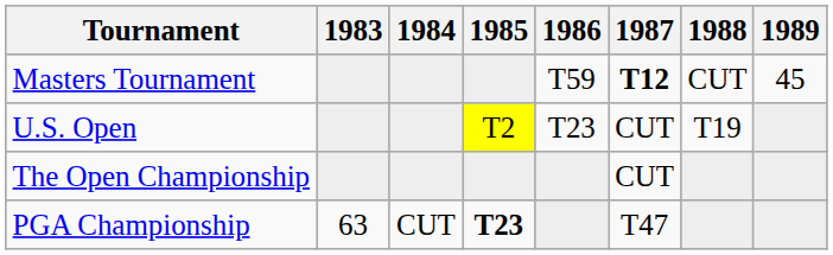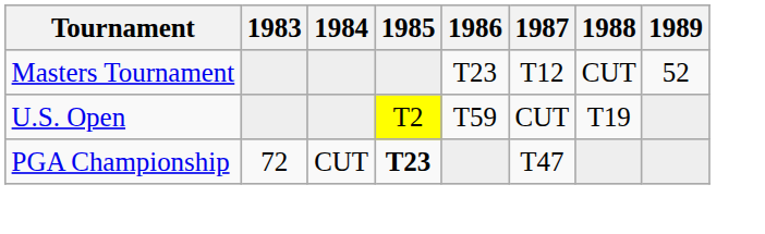 <table class="wikitable" style="font-size:95%;text-align:center;">
 <tr>
 <th>Tournament</th>
 <th>1983</th>
 <th>1984</th>
 <th>1985</th>
 <th>1986</th>
 <th>1987</th>
 <th>1988</th>
 <th>1989</th>
 </tr>
 <tr>
 <td align=left><a href='#'>Masters Tournament</a></td>
 <td style="background:#eeeeee;"></td>
 <td style="background:#eeeeee;"></td>
 <td style="background:#eeeeee;"></td>
-<td>T59</td>
-<td><strong>T12</strong></td>
+<td>T23</td>
+<td>T12</td>
 <td>CUT</td>
-<td>45</td>
+<td>52</td>
 </tr>
 <tr>
 <td align=left><a href='#'>U.S. Open</a></td>
 <td style="background:#eeeeee;"></td>
 <td style="background:#eeeeee;"></td>
 <td style="background:yellow;">T2</td>
-<td>T23</td>
+<td>T59</td>
 <td>CUT</td>
 <td>T19</td>
 <td style="background:#eeeeee;"></td>
 </tr>
 <tr>
-<td align=left><a href='#'>The Open Championship</a></td>
-<td style="background:#eeeeee;"></td>
-<td style="background:#eeeeee;"></td>
-<td style="background:#eeeeee;"></td>
-<td style="background:#eeeeee;"></td>
-<td>CUT</td>
-<td style="background:#eeeeee;"></td>
-<td style="background:#eeeeee;"></td>
-</tr>
-<tr>
 <td align=left><a href='#'>PGA Championship</a></td>
-<td>63</td>
+<td>72</td>
 <td>CUT</td>
 <td><strong>T23</strong></td>
 <td style="background:#eeeeee;"></td>
 <td>T47</td>
 <td style="background:#eeeeee;"></td>
 <td style="background:#eeeeee;"></td>
 </tr>
 </table>
